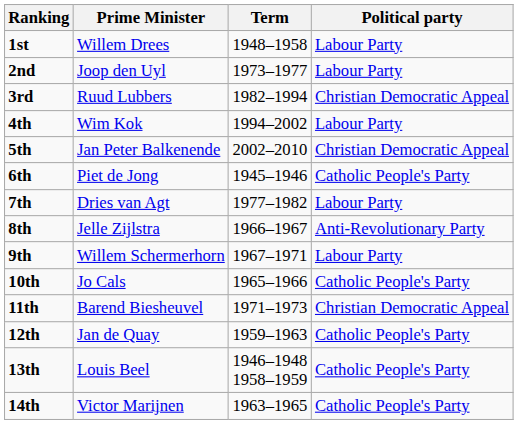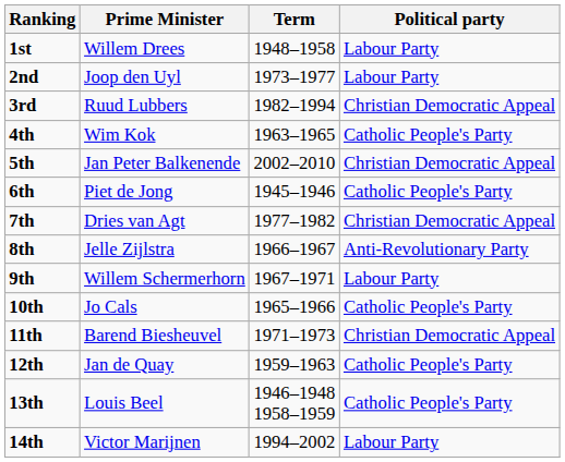 <table class="wikitable">
 <tr>
 <th>Ranking</th>
 <th>Prime Minister</th>
 <th>Term</th>
 <th>Political party</th>
 </tr>
 <tr>
 <td><strong>1st</strong></td>
 <td><a href='#'>Willem Drees</a></td>
 <td>1948–1958</td>
 <td><a href='#'>Labour Party</a></td>
 </tr>
 <tr>
 <td><strong>2nd</strong></td>
 <td><a href='#'>Joop den Uyl</a></td>
 <td>1973–1977</td>
 <td><a href='#'>Labour Party</a></td>
 </tr>
 <tr>
 <td><strong>3rd</strong></td>
 <td><a href='#'>Ruud Lubbers</a></td>
 <td>1982–1994</td>
 <td><a href='#'>Christian Democratic Appeal</a></td>
 </tr>
 <tr>
 <td><strong>4th</strong></td>
 <td><a href='#'>Wim Kok</a></td>
-<td>1994–2002</td>
-<td><a href='#'>Labour Party</a></td>
+<td>1963–1965</td>
+<td><a href='#'>Catholic People's Party</a></td>
 </tr>
 <tr>
 <td><strong>5th</strong></td>
 <td><a href='#'>Jan Peter Balkenende</a></td>
 <td>2002–2010</td>
 <td><a href='#'>Christian Democratic Appeal</a></td>
 </tr>
 <tr>
 <td><strong>6th</strong></td>
 <td><a href='#'>Piet de Jong</a></td>
 <td>1945–1946</td>
 <td><a href='#'>Catholic People's Party</a></td>
 </tr>
 <tr>
 <td><strong>7th</strong></td>
 <td><a href='#'>Dries van Agt</a></td>
 <td>1977–1982</td>
-<td><a href='#'>Labour Party</a></td>
+<td><a href='#'>Christian Democratic Appeal</a></td>
 </tr>
 <tr>
 <td><strong>8th</strong></td>
 <td><a href='#'>Jelle Zijlstra</a></td>
 <td>1966–1967</td>
 <td><a href='#'>Anti-Revolutionary Party</a></td>
 </tr>
 <tr>
 <td><strong>9th</strong></td>
 <td><a href='#'>Willem Schermerhorn</a></td>
 <td>1967–1971</td>
 <td><a href='#'>Labour Party</a></td>
 </tr>
 <tr>
 <td><strong>10th</strong></td>
 <td><a href='#'>Jo Cals</a></td>
 <td>1965–1966</td>
 <td><a href='#'>Catholic People's Party</a></td>
 </tr>
 <tr>
 <td><strong>11th</strong></td>
 <td><a href='#'>Barend Biesheuvel</a></td>
 <td>1971–1973</td>
 <td><a href='#'>Christian Democratic Appeal</a></td>
 </tr>
 <tr>
 <td><strong>12th</strong></td>
 <td><a href='#'>Jan de Quay</a></td>
 <td>1959–1963</td>
 <td><a href='#'>Catholic People's Party</a></td>
 </tr>
 <tr>
 <td><strong>13th</strong></td>
 <td><a href='#'>Louis Beel</a></td>
 <td>1946–1948 <br> 1958–1959</td>
 <td><a href='#'>Catholic People's Party</a></td>
 </tr>
 <tr>
 <td><strong>14th</strong></td>
 <td><a href='#'>Victor Marijnen</a></td>
-<td>1963–1965</td>
-<td><a href='#'>Catholic People's Party</a></td>
+<td>1994–2002</td>
+<td><a href='#'>Labour Party</a></td>
 </tr>
 </table>
